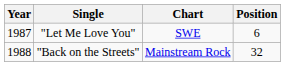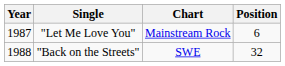 <table class="wikitable">
 <tr>
 <th>Year</th>
 <th>Single</th>
 <th>Chart</th>
 <th>Position</th>
 </tr>
 <tr>
 <td rowspan="1">1987</td>
 <td align="center" rowspan="1">"Let Me Love You"</td>
-<td align="center"><a href='#'>SWE</a></td>
+<td align="center"><a href='#'>Mainstream Rock</a></td>
 <td style="text-align:center;">6</td>
 </tr>
 <tr>
 <td rowspan="1">1988</td>
 <td align="center" rowspan="1">"Back on the Streets"</td>
-<td align="center"><a href='#'>Mainstream Rock</a></td>
+<td align="center"><a href='#'>SWE</a></td>
 <td style="text-align:center;">32</td>
 </tr>
 </table>
